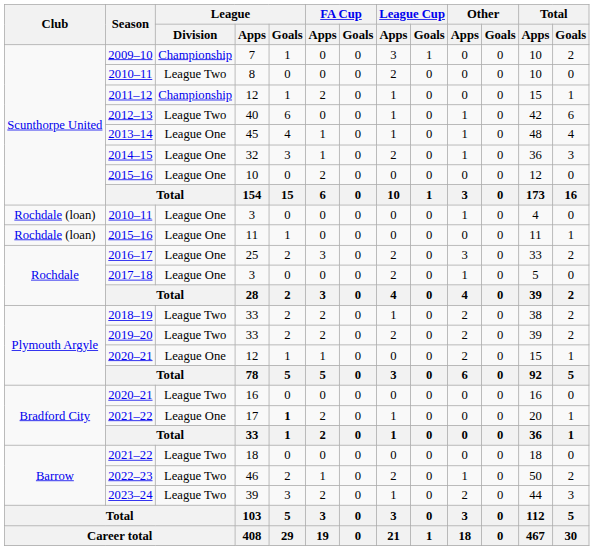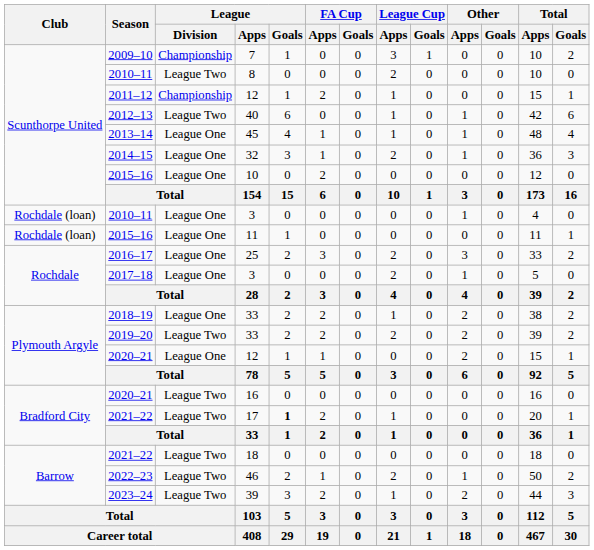 <table class="wikitable" style="text-align:center">
 <tr>
 <th rowspan="2">Club</th>
 <th rowspan="2">Season</th>
 <th colspan="3">League</th>
 <th colspan="2"><a href='#'>FA Cup</a></th>
 <th colspan="2"><a href='#'>League Cup</a></th>
 <th colspan="2">Other</th>
 <th colspan="2">Total</th>
 </tr>
 <tr>
 <th>Division</th>
 <th>Apps</th>
 <th>Goals</th>
 <th>Apps</th>
 <th>Goals</th>
 <th>Apps</th>
 <th>Goals</th>
 <th>Apps</th>
 <th>Goals</th>
 <th>Apps</th>
 <th>Goals</th>
 </tr>
 <tr>
 <td rowspan="8"><a href='#'>Scunthorpe United</a></td>
 <td><a href='#'>2009–10</a></td>
 <td><a href='#'>Championship</a></td>
 <td>7</td>
 <td>1</td>
 <td>0</td>
 <td>0</td>
 <td>3</td>
 <td>1</td>
 <td>0</td>
 <td>0</td>
 <td>10</td>
 <td>2</td>
 </tr>
 <tr>
 <td><a href='#'>2010–11</a></td>
 <td>League Two</td>
 <td>8</td>
 <td>0</td>
 <td>0</td>
 <td>0</td>
 <td>2</td>
 <td>0</td>
 <td>0</td>
 <td>0</td>
 <td>10</td>
 <td>0</td>
 </tr>
 <tr>
 <td><a href='#'>2011–12</a></td>
 <td><a href='#'>Championship</a></td>
 <td>12</td>
 <td>1</td>
 <td>2</td>
 <td>0</td>
 <td>1</td>
 <td>0</td>
 <td>0</td>
 <td>0</td>
 <td>15</td>
 <td>1</td>
 </tr>
 <tr>
 <td><a href='#'>2012–13</a></td>
 <td>League Two</td>
 <td>40</td>
 <td>6</td>
 <td>0</td>
 <td>0</td>
 <td>1</td>
 <td>0</td>
 <td>1</td>
 <td>0</td>
 <td>42</td>
 <td>6</td>
 </tr>
 <tr>
 <td><a href='#'>2013–14</a></td>
 <td>League One</td>
 <td>45</td>
 <td>4</td>
 <td>1</td>
 <td>0</td>
 <td>1</td>
 <td>0</td>
 <td>1</td>
 <td>0</td>
 <td>48</td>
 <td>4</td>
 </tr>
 <tr>
 <td><a href='#'>2014–15</a></td>
 <td>League One</td>
 <td>32</td>
 <td>3</td>
 <td>1</td>
 <td>0</td>
 <td>2</td>
 <td>0</td>
 <td>1</td>
 <td>0</td>
 <td>36</td>
 <td>3</td>
 </tr>
 <tr>
 <td><a href='#'>2015–16</a></td>
 <td>League One</td>
 <td>10</td>
 <td>0</td>
 <td>2</td>
 <td>0</td>
 <td>0</td>
 <td>0</td>
 <td>0</td>
 <td>0</td>
 <td>12</td>
 <td>0</td>
 </tr>
 <tr>
 <th colspan="2">Total</th>
 <th>154</th>
 <th>15</th>
 <th>6</th>
 <th>0</th>
 <th>10</th>
 <th>1</th>
 <th>3</th>
 <th>0</th>
 <th>173</th>
 <th>16</th>
 </tr>
 <tr>
 <td><a href='#'>Rochdale</a> (loan)</td>
 <td><a href='#'>2010–11</a></td>
 <td>League One</td>
 <td>3</td>
 <td>0</td>
 <td>0</td>
 <td>0</td>
 <td>0</td>
 <td>0</td>
 <td>1</td>
 <td>0</td>
 <td>4</td>
 <td>0</td>
 </tr>
 <tr>
 <td><a href='#'>Rochdale</a> (loan)</td>
 <td><a href='#'>2015–16</a></td>
 <td>League One</td>
 <td>11</td>
 <td>1</td>
 <td>0</td>
 <td>0</td>
 <td>0</td>
 <td>0</td>
 <td>0</td>
 <td>0</td>
 <td>11</td>
 <td>1</td>
 </tr>
 <tr>
 <td rowspan="3"><a href='#'>Rochdale</a></td>
 <td><a href='#'>2016–17</a></td>
 <td>League One</td>
 <td>25</td>
 <td>2</td>
 <td>3</td>
 <td>0</td>
 <td>2</td>
 <td>0</td>
 <td>3</td>
 <td>0</td>
 <td>33</td>
 <td>2</td>
 </tr>
 <tr>
 <td><a href='#'>2017–18</a></td>
 <td>League One</td>
 <td>3</td>
 <td>0</td>
 <td>0</td>
 <td>0</td>
 <td>2</td>
 <td>0</td>
 <td>1</td>
 <td>0</td>
 <td>5</td>
 <td>0</td>
 </tr>
 <tr>
 <th colspan="2">Total</th>
 <th>28</th>
 <th>2</th>
 <th>3</th>
 <th>0</th>
 <th>4</th>
 <th>0</th>
 <th>4</th>
 <th>0</th>
 <th>39</th>
 <th>2</th>
 </tr>
 <tr>
 <td rowspan="4"><a href='#'>Plymouth Argyle</a></td>
 <td><a href='#'>2018–19</a></td>
-<td>League Two</td>
+<td>League One</td>
 <td>33</td>
 <td>2</td>
 <td>2</td>
 <td>0</td>
 <td>1</td>
 <td>0</td>
 <td>2</td>
 <td>0</td>
 <td>38</td>
 <td>2</td>
 </tr>
 <tr>
 <td><a href='#'>2019–20</a></td>
 <td>League Two</td>
 <td>33</td>
 <td>2</td>
 <td>2</td>
 <td>0</td>
 <td>2</td>
 <td>0</td>
 <td>2</td>
 <td>0</td>
 <td>39</td>
 <td>2</td>
 </tr>
 <tr>
 <td><a href='#'>2020–21</a></td>
 <td>League One</td>
 <td>12</td>
 <td>1</td>
 <td>1</td>
 <td>0</td>
 <td>0</td>
 <td>0</td>
 <td>2</td>
 <td>0</td>
 <td>15</td>
 <td>1</td>
 </tr>
 <tr>
 <th colspan="2">Total</th>
 <th>78</th>
 <th>5</th>
 <th>5</th>
 <th>0</th>
 <th>3</th>
 <th>0</th>
 <th>6</th>
 <th>0</th>
 <th>92</th>
 <th>5</th>
 </tr>
 <tr>
 <td rowspan="3"><a href='#'>Bradford City</a></td>
 <td><a href='#'>2020–21</a></td>
 <td>League Two</td>
 <td>16</td>
 <td>0</td>
 <td>0</td>
 <td>0</td>
 <td>0</td>
 <td>0</td>
 <td>0</td>
 <td>0</td>
 <td>16</td>
 <td>0</td>
 </tr>
 <tr>
 <td><a href='#'>2021–22</a></td>
-<td>League One</td>
+<td>League Two</td>
 <td>17</td>
 <td><strong>1</strong></td>
 <td>2</td>
 <td>0</td>
 <td>1</td>
 <td>0</td>
 <td>0</td>
 <td>0</td>
 <td>20</td>
 <td>1</td>
 </tr>
 <tr>
 <th colspan="2">Total</th>
 <th>33</th>
 <th>1</th>
 <th>2</th>
 <th>0</th>
 <th>1</th>
 <th>0</th>
 <th>0</th>
 <th>0</th>
 <th>36</th>
 <th>1</th>
 </tr>
 <tr>
 <td rowspan="3"><a href='#'>Barrow</a></td>
 <td><a href='#'>2021–22</a></td>
 <td>League Two</td>
 <td>18</td>
 <td>0</td>
 <td>0</td>
 <td>0</td>
 <td>0</td>
 <td>0</td>
 <td>0</td>
 <td>0</td>
 <td>18</td>
 <td>0</td>
 </tr>
 <tr>
 <td><a href='#'>2022–23</a></td>
 <td>League Two</td>
 <td>46</td>
 <td>2</td>
 <td>1</td>
 <td>0</td>
 <td>2</td>
 <td>0</td>
 <td>1</td>
 <td>0</td>
 <td>50</td>
 <td>2</td>
 </tr>
 <tr>
 <td><a href='#'>2023–24</a></td>
 <td>League Two</td>
 <td>39</td>
 <td>3</td>
 <td>2</td>
 <td>0</td>
 <td>1</td>
 <td>0</td>
 <td>2</td>
 <td>0</td>
 <td>44</td>
 <td>3</td>
 </tr>
 <tr>
 <th colspan="3">Total</th>
 <th>103</th>
 <th>5</th>
 <th>3</th>
 <th>0</th>
 <th>3</th>
 <th>0</th>
 <th>3</th>
 <th>0</th>
 <th>112</th>
 <th>5</th>
 </tr>
 <tr>
 <th colspan="3">Career total</th>
 <th>408</th>
 <th>29</th>
 <th>19</th>
 <th>0</th>
 <th>21</th>
 <th>1</th>
 <th>18</th>
 <th>0</th>
 <th>467</th>
 <th>30</th>
 </tr>
 </table>
